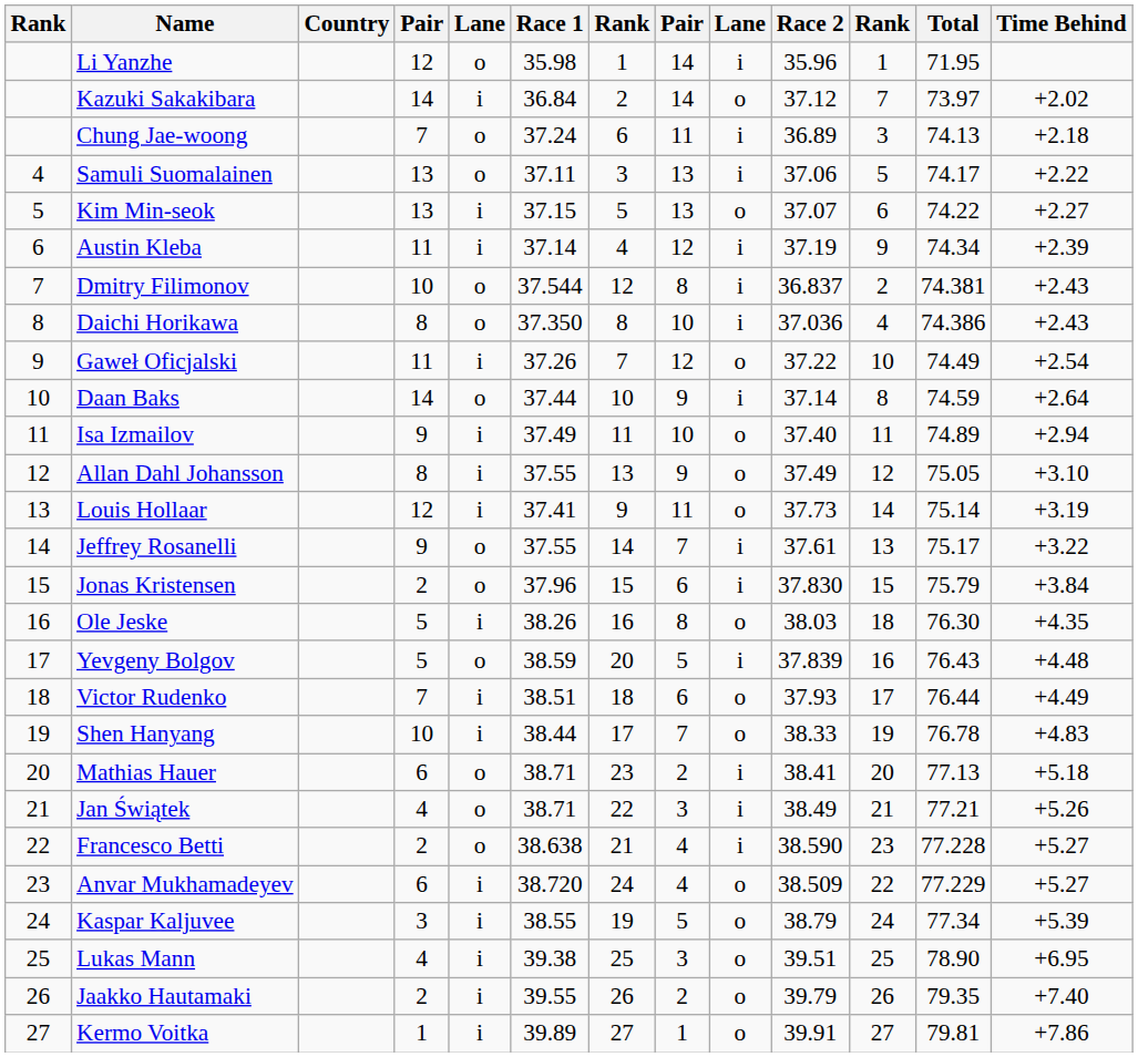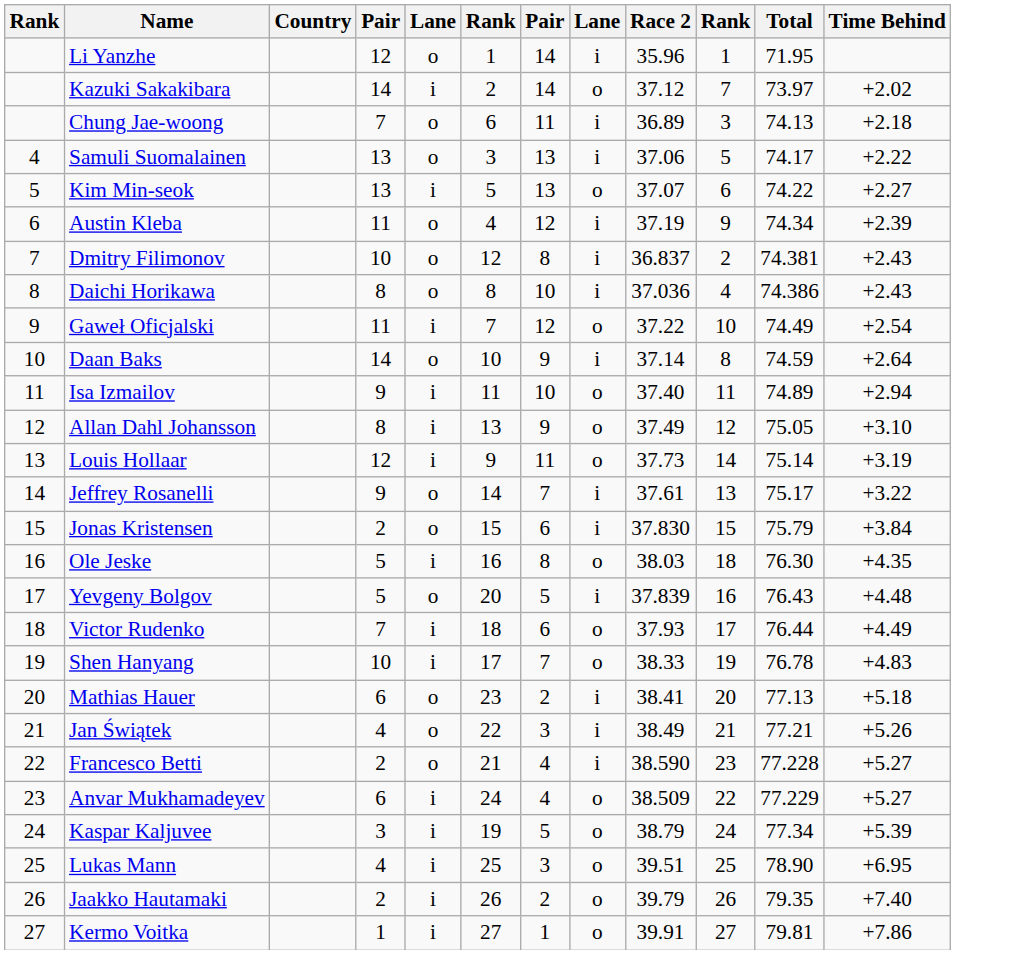 <table class="wikitable sortable" style="text-align:center">
 <tr>
 <th>Rank</th>
 <th>Name</th>
 <th>Country</th>
 <th>Pair</th>
 <th>Lane</th>
-<th>Race 1</th>
 <th>Rank</th>
 <th>Pair</th>
 <th>Lane</th>
 <th>Race 2</th>
 <th>Rank</th>
 <th>Total</th>
 <th>Time Behind</th>
 </tr>
 <tr>
 <td></td>
 <td align=left><a href='#'>Li Yanzhe</a></td>
 <td align=left></td>
 <td>12</td>
 <td>o</td>
-<td>35.98</td>
 <td>1</td>
 <td>14</td>
 <td>i</td>
 <td>35.96</td>
 <td>1</td>
 <td>71.95</td>
 <td></td>
 </tr>
 <tr>
 <td></td>
 <td align=left><a href='#'>Kazuki Sakakibara</a></td>
 <td align=left></td>
 <td>14</td>
 <td>i</td>
-<td>36.84</td>
 <td>2</td>
 <td>14</td>
 <td>o</td>
 <td>37.12</td>
 <td>7</td>
 <td>73.97</td>
 <td>+2.02</td>
 </tr>
 <tr>
 <td></td>
 <td align=left><a href='#'>Chung Jae-woong</a></td>
 <td align=left></td>
 <td>7</td>
 <td>o</td>
-<td>37.24</td>
 <td>6</td>
 <td>11</td>
 <td>i</td>
 <td>36.89</td>
 <td>3</td>
 <td>74.13</td>
 <td>+2.18</td>
 </tr>
 <tr>
 <td>4</td>
 <td align=left><a href='#'>Samuli Suomalainen</a></td>
 <td align=left></td>
 <td>13</td>
 <td>o</td>
-<td>37.11</td>
 <td>3</td>
 <td>13</td>
 <td>i</td>
 <td>37.06</td>
 <td>5</td>
 <td>74.17</td>
 <td>+2.22</td>
 </tr>
 <tr>
 <td>5</td>
 <td align=left><a href='#'>Kim Min-seok</a></td>
 <td align=left></td>
 <td>13</td>
 <td>i</td>
-<td>37.15</td>
 <td>5</td>
 <td>13</td>
 <td>o</td>
 <td>37.07</td>
 <td>6</td>
 <td>74.22</td>
 <td>+2.27</td>
 </tr>
 <tr>
 <td>6</td>
 <td align=left><a href='#'>Austin Kleba</a></td>
 <td align=left></td>
 <td>11</td>
-<td>i</td>
-<td>37.14</td>
+<td>o</td>
 <td>4</td>
 <td>12</td>
 <td>i</td>
 <td>37.19</td>
 <td>9</td>
 <td>74.34</td>
 <td>+2.39</td>
 </tr>
 <tr>
 <td>7</td>
 <td align=left><a href='#'>Dmitry Filimonov</a></td>
 <td align=left></td>
 <td>10</td>
 <td>o</td>
-<td>37.544</td>
 <td>12</td>
 <td>8</td>
 <td>i</td>
 <td>36.837</td>
 <td>2</td>
 <td>74.381</td>
 <td>+2.43</td>
 </tr>
 <tr>
 <td>8</td>
 <td align=left><a href='#'>Daichi Horikawa</a></td>
 <td align=left></td>
 <td>8</td>
 <td>o</td>
-<td>37.350</td>
 <td>8</td>
 <td>10</td>
 <td>i</td>
 <td>37.036</td>
 <td>4</td>
 <td>74.386</td>
 <td>+2.43</td>
 </tr>
 <tr>
 <td>9</td>
 <td align=left><a href='#'>Gaweł Oficjalski</a></td>
 <td align=left></td>
 <td>11</td>
 <td>i</td>
-<td>37.26</td>
 <td>7</td>
 <td>12</td>
 <td>o</td>
 <td>37.22</td>
 <td>10</td>
 <td>74.49</td>
 <td>+2.54</td>
 </tr>
 <tr>
 <td>10</td>
 <td align=left><a href='#'>Daan Baks</a></td>
 <td align=left></td>
 <td>14</td>
 <td>o</td>
-<td>37.44</td>
 <td>10</td>
 <td>9</td>
 <td>i</td>
 <td>37.14</td>
 <td>8</td>
 <td>74.59</td>
 <td>+2.64</td>
 </tr>
 <tr>
 <td>11</td>
 <td align=left><a href='#'>Isa Izmailov</a></td>
 <td align=left></td>
 <td>9</td>
 <td>i</td>
-<td>37.49</td>
 <td>11</td>
 <td>10</td>
 <td>o</td>
 <td>37.40</td>
 <td>11</td>
 <td>74.89</td>
 <td>+2.94</td>
 </tr>
 <tr>
 <td>12</td>
 <td align=left><a href='#'>Allan Dahl Johansson</a></td>
 <td align=left></td>
 <td>8</td>
 <td>i</td>
-<td>37.55</td>
 <td>13</td>
 <td>9</td>
 <td>o</td>
 <td>37.49</td>
 <td>12</td>
 <td>75.05</td>
 <td>+3.10</td>
 </tr>
 <tr>
 <td>13</td>
 <td align=left><a href='#'>Louis Hollaar</a></td>
 <td align=left></td>
 <td>12</td>
 <td>i</td>
-<td>37.41</td>
 <td>9</td>
 <td>11</td>
 <td>o</td>
 <td>37.73</td>
 <td>14</td>
 <td>75.14</td>
 <td>+3.19</td>
 </tr>
 <tr>
 <td>14</td>
 <td align=left><a href='#'>Jeffrey Rosanelli</a></td>
 <td align=left></td>
 <td>9</td>
 <td>o</td>
-<td>37.55</td>
 <td>14</td>
 <td>7</td>
 <td>i</td>
 <td>37.61</td>
 <td>13</td>
 <td>75.17</td>
 <td>+3.22</td>
 </tr>
 <tr>
 <td>15</td>
 <td align=left><a href='#'>Jonas Kristensen</a></td>
 <td align=left></td>
 <td>2</td>
 <td>o</td>
-<td>37.96</td>
 <td>15</td>
 <td>6</td>
 <td>i</td>
 <td>37.830</td>
 <td>15</td>
 <td>75.79</td>
 <td>+3.84</td>
 </tr>
 <tr>
 <td>16</td>
 <td align=left><a href='#'>Ole Jeske</a></td>
 <td align=left></td>
 <td>5</td>
 <td>i</td>
-<td>38.26</td>
 <td>16</td>
 <td>8</td>
 <td>o</td>
 <td>38.03</td>
 <td>18</td>
 <td>76.30</td>
 <td>+4.35</td>
 </tr>
 <tr>
 <td>17</td>
 <td align=left><a href='#'>Yevgeny Bolgov</a></td>
 <td align=left></td>
 <td>5</td>
 <td>o</td>
-<td>38.59</td>
 <td>20</td>
 <td>5</td>
 <td>i</td>
 <td>37.839</td>
 <td>16</td>
 <td>76.43</td>
 <td>+4.48</td>
 </tr>
 <tr>
 <td>18</td>
 <td align=left><a href='#'>Victor Rudenko</a></td>
 <td align=left></td>
 <td>7</td>
 <td>i</td>
-<td>38.51</td>
 <td>18</td>
 <td>6</td>
 <td>o</td>
 <td>37.93</td>
 <td>17</td>
 <td>76.44</td>
 <td>+4.49</td>
 </tr>
 <tr>
 <td>19</td>
 <td align=left><a href='#'>Shen Hanyang</a></td>
 <td align=left></td>
 <td>10</td>
 <td>i</td>
-<td>38.44</td>
 <td>17</td>
 <td>7</td>
 <td>o</td>
 <td>38.33</td>
 <td>19</td>
 <td>76.78</td>
 <td>+4.83</td>
 </tr>
 <tr>
 <td>20</td>
 <td align=left><a href='#'>Mathias Hauer</a></td>
 <td align=left></td>
 <td>6</td>
 <td>o</td>
-<td>38.71</td>
 <td>23</td>
 <td>2</td>
 <td>i</td>
 <td>38.41</td>
 <td>20</td>
 <td>77.13</td>
 <td>+5.18</td>
 </tr>
 <tr>
 <td>21</td>
 <td align=left><a href='#'>Jan Świątek</a></td>
 <td align=left></td>
 <td>4</td>
 <td>o</td>
-<td>38.71</td>
 <td>22</td>
 <td>3</td>
 <td>i</td>
 <td>38.49</td>
 <td>21</td>
 <td>77.21</td>
 <td>+5.26</td>
 </tr>
 <tr>
 <td>22</td>
 <td align=left><a href='#'>Francesco Betti</a></td>
 <td align=left></td>
 <td>2</td>
 <td>o</td>
-<td>38.638</td>
 <td>21</td>
 <td>4</td>
 <td>i</td>
 <td>38.590</td>
 <td>23</td>
 <td>77.228</td>
 <td>+5.27</td>
 </tr>
 <tr>
 <td>23</td>
 <td align=left><a href='#'>Anvar Mukhamadeyev</a></td>
 <td align=left></td>
 <td>6</td>
 <td>i</td>
-<td>38.720</td>
 <td>24</td>
 <td>4</td>
 <td>o</td>
 <td>38.509</td>
 <td>22</td>
 <td>77.229</td>
 <td>+5.27</td>
 </tr>
 <tr>
 <td>24</td>
 <td align=left><a href='#'>Kaspar Kaljuvee</a></td>
 <td align=left></td>
 <td>3</td>
 <td>i</td>
-<td>38.55</td>
 <td>19</td>
 <td>5</td>
 <td>o</td>
 <td>38.79</td>
 <td>24</td>
 <td>77.34</td>
 <td>+5.39</td>
 </tr>
 <tr>
 <td>25</td>
 <td align=left><a href='#'>Lukas Mann</a></td>
 <td align=left></td>
 <td>4</td>
 <td>i</td>
-<td>39.38</td>
 <td>25</td>
 <td>3</td>
 <td>o</td>
 <td>39.51</td>
 <td>25</td>
 <td>78.90</td>
 <td>+6.95</td>
 </tr>
 <tr>
 <td>26</td>
 <td align=left><a href='#'>Jaakko Hautamaki</a></td>
 <td align=left></td>
 <td>2</td>
 <td>i</td>
-<td>39.55</td>
 <td>26</td>
 <td>2</td>
 <td>o</td>
 <td>39.79</td>
 <td>26</td>
 <td>79.35</td>
 <td>+7.40</td>
 </tr>
 <tr>
 <td>27</td>
 <td align=left><a href='#'>Kermo Voitka</a></td>
 <td align=left></td>
 <td>1</td>
 <td>i</td>
-<td>39.89</td>
 <td>27</td>
 <td>1</td>
 <td>o</td>
 <td>39.91</td>
 <td>27</td>
 <td>79.81</td>
 <td>+7.86</td>
 </tr>
 </table>
